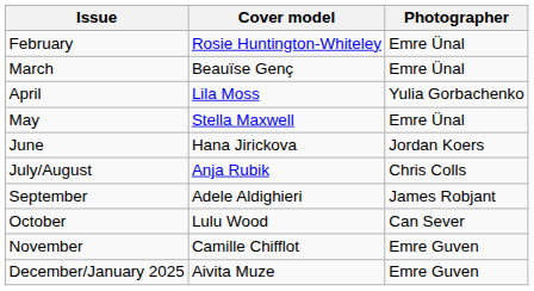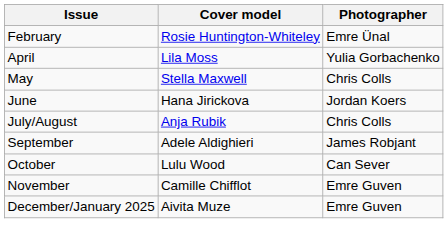 <table class="wikitable">
 <tr>
 <th>Issue</th>
 <th>Cover model</th>
 <th>Photographer</th>
 </tr>
 <tr>
 <td>February</td>
 <td><a href='#'>Rosie Huntington-Whiteley</a></td>
 <td>Emre Ünal</td>
 </tr>
 <tr>
-<td>March</td>
-<td>Beauïse Genç</td>
-<td>Emre Ünal</td>
-</tr>
-<tr>
 <td>April</td>
 <td><a href='#'>Lila Moss</a></td>
 <td>Yulia Gorbachenko</td>
 </tr>
 <tr>
 <td>May</td>
 <td><a href='#'>Stella Maxwell</a></td>
-<td>Emre Ünal</td>
+<td>Chris Colls</td>
 </tr>
 <tr>
 <td>June</td>
 <td>Hana Jirickova</td>
 <td>Jordan Koers</td>
 </tr>
 <tr>
 <td>July/August</td>
 <td><a href='#'>Anja Rubik</a></td>
 <td>Chris Colls</td>
 </tr>
 <tr>
 <td>September</td>
 <td>Adele Aldighieri</td>
 <td>James Robjant</td>
 </tr>
 <tr>
 <td>October</td>
 <td>Lulu Wood</td>
 <td>Can Sever</td>
 </tr>
 <tr>
 <td>November</td>
 <td>Camille Chifflot</td>
 <td>Emre Guven</td>
 </tr>
 <tr>
 <td>December/January 2025</td>
 <td>Aivita Muze</td>
 <td>Emre Guven</td>
 </tr>
 </table>
